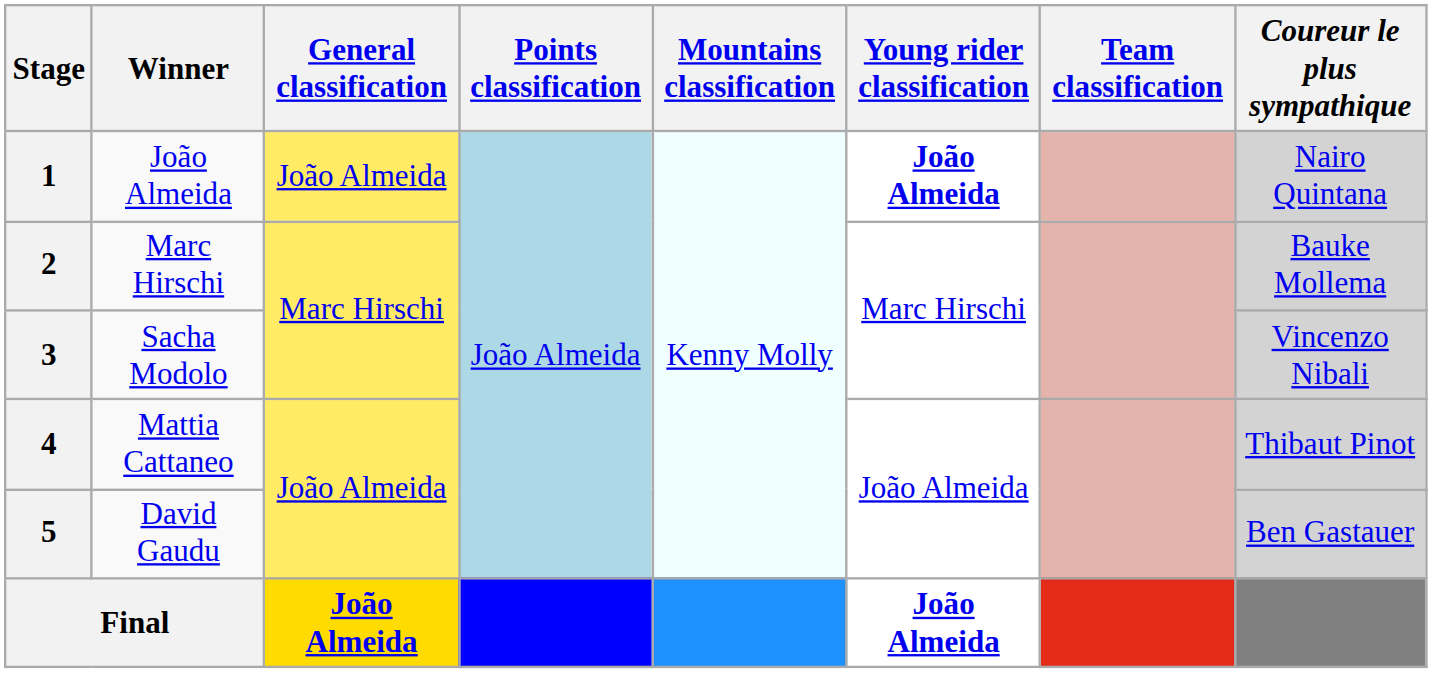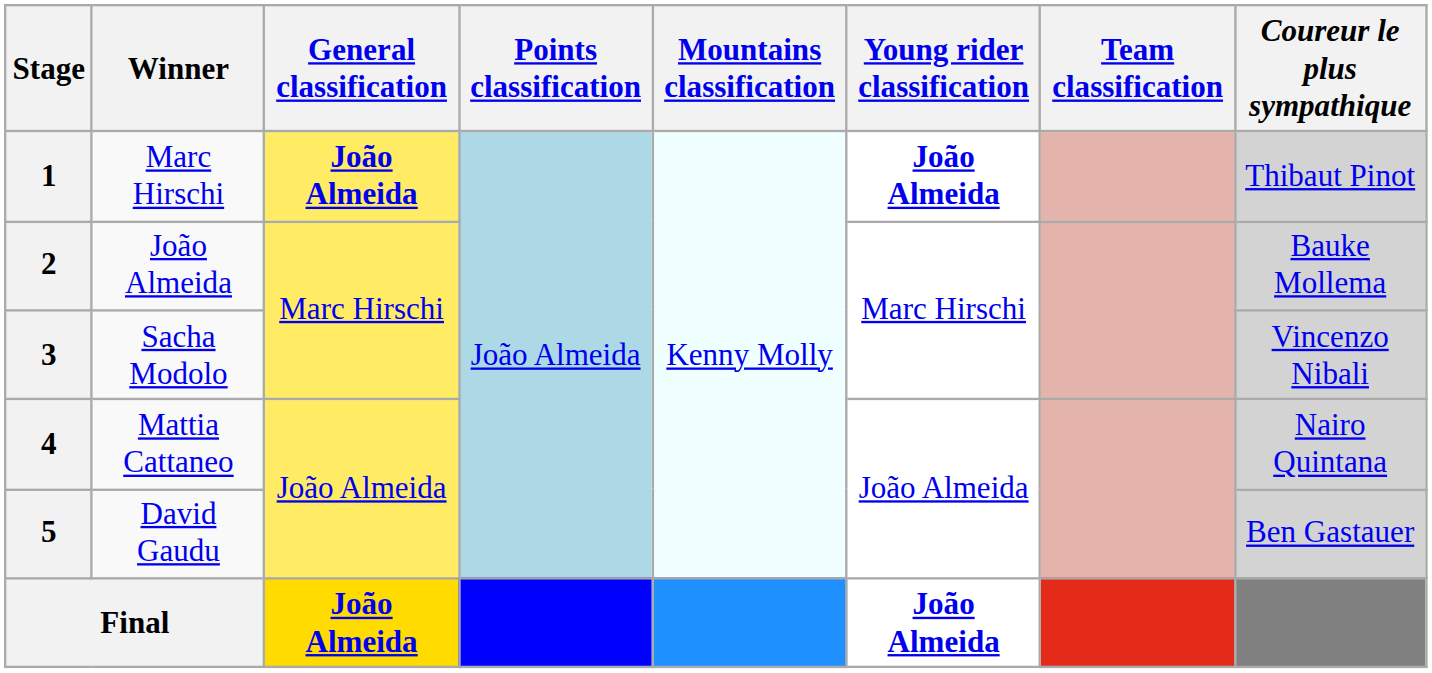 <table class="wikitable" style="text-align: center; font-size:smaller;">
 <tr>
 <th style="width:2%;">Stage</th>
 <th style="width:14%;">Winner</th>
 <th style="width:14%;"><a href='#'>General classification</a><br></th>
 <th style="width:14%;"><a href='#'>Points classification</a><br></th>
 <th style="width:14%;"><a href='#'>Mountains classification</a><br></th>
 <th style="width:14%;"><a href='#'>Young rider classification</a><br></th>
 <th style="width:14%;"><a href='#'>Team classification</a></th>
 <th style="width:14%;"><em>Coureur le plus sympathique</em></th>
 </tr>
 <tr>
 <th>1</th>
-<td><a href='#'>João Almeida</a></td>
-<td style="background:#FFEB64;"><a href='#'>João Almeida</a></td>
+<td><a href='#'>Marc Hirschi</a></td>
+<td style="background:#FFEB64;"><strong><a href='#'>João Almeida</a></strong></td>
 <td style="background:lightblue;" rowspan="5"><a href='#'>João Almeida</a></td>
 <td style="background:azure;" rowspan="5"><a href='#'>Kenny Molly</a></td>
 <td style="background:white;"><strong><a href='#'>João Almeida</a></strong></td>
 <td style="background:#E4B3AB;"></td>
-<td style="background:lightgrey;"><a href='#'>Nairo Quintana</a></td>
+<td style="background:lightgrey;"><a href='#'>Thibaut Pinot</a></td>
 </tr>
 <tr>
 <th>2</th>
-<td><a href='#'>Marc Hirschi</a></td>
+<td><a href='#'>João Almeida</a></td>
 <td style="background:#FFEB64;" rowspan="2"><a href='#'>Marc Hirschi</a></td>
 <td style="background:white;" rowspan="2"><a href='#'>Marc Hirschi</a></td>
 <td style="background:#E4B3AB;" rowspan="2"></td>
 <td style="background:lightgrey;"><a href='#'>Bauke Mollema</a></td>
 </tr>
 <tr>
 <th>3</th>
 <td><a href='#'>Sacha Modolo</a></td>
 <td style="background:lightgrey;"><a href='#'>Vincenzo Nibali</a></td>
 </tr>
 <tr>
 <th>4</th>
 <td><a href='#'>Mattia Cattaneo</a></td>
 <td style="background:#FFEB64;" rowspan="2"><a href='#'>João Almeida</a></td>
 <td style="background:white;" rowspan="2"><a href='#'>João Almeida</a></td>
 <td style="background:#E4B3AB;" rowspan="2"></td>
-<td style="background:lightgrey;"><a href='#'>Thibaut Pinot</a></td>
+<td style="background:lightgrey;"><a href='#'>Nairo Quintana</a></td>
 </tr>
 <tr>
 <th>5</th>
 <td><a href='#'>David Gaudu</a></td>
 <td style="background:lightgrey;"><a href='#'>Ben Gastauer</a></td>
 </tr>
 <tr>
 <th colspan="2">Final</th>
 <th style="background:#FFDB00;"><a href='#'>João Almeida</a></th>
 <th style="background:blue;"></th>
 <th style="background:dodgerblue;"></th>
 <th style="background:white;"><a href='#'>João Almeida</a></th>
 <th style="background:#E42A19;"></th>
 <th style="background:grey;"></th>
 </tr>
 </table>
